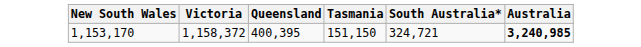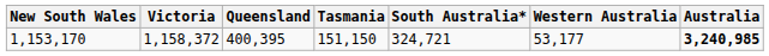 <table class="wikitable" style="margin: 1em auto 1em auto">
 <tr>
 <th>New South Wales</th>
 <th>Victoria</th>
 <th>Queensland</th>
 <th>Tasmania</th>
 <th>South Australia*</th>
+<th>Western Australia</th>
 <th><strong>Australia</strong></th>
 </tr>
 <tr>
 <td>1,153,170</td>
 <td>1,158,372</td>
 <td>400,395</td>
 <td>151,150</td>
 <td>324,721</td>
+<td>53,177</td>
 <td><strong>3,240,985</strong></td>
 </tr>
 </table>
